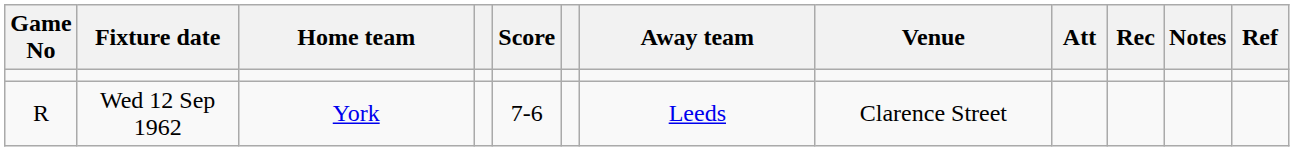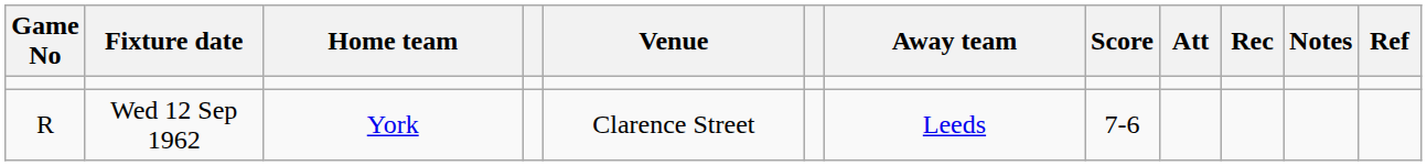 <table class="wikitable" style="text-align:center;">
 <tr>
 <th width=20 abbr="No">Game No</th>
 <th width=100 abbr="Date">Fixture date</th>
 <th width=150 abbr="Home team">Home team</th>
 <th width=5 abbr="space"></th>
-<th width=20 abbr="Score">Score</th>
+<th width=150 abbr="Venue">Venue</th>
 <th width=5 abbr="space"></th>
 <th width=150 abbr="Away team">Away team</th>
-<th width=150 abbr="Venue">Venue</th>
+<th width=20 abbr="Score">Score</th>
 <th width=30 abbr="Att">Att</th>
 <th width=30 abbr="Rec">Rec</th>
 <th width=20 abbr="Notes">Notes</th>
 <th width=30 abbr="Ref">Ref</th>
 </tr>
 <tr>
 <td></td>
 <td></td>
 <td></td>
 <td></td>
 <td></td>
 <td></td>
 <td></td>
 <td></td>
 <td></td>
 <td></td>
 <td></td>
 <td></td>
 </tr>
 <tr>
 <td>R</td>
 <td>Wed 12 Sep 1962</td>
 <td><a href='#'>York</a></td>
 <td></td>
-<td>7-6</td>
+<td>Clarence Street</td>
 <td></td>
 <td><a href='#'>Leeds</a></td>
-<td>Clarence Street</td>
+<td>7-6</td>
 <td></td>
 <td></td>
 <td></td>
 <td></td>
 </tr>
 </table>
